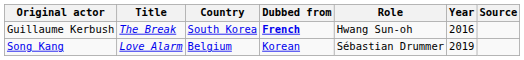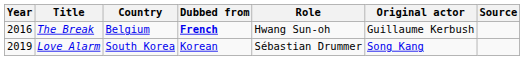 <table class="wikitable sortable plainrowheaders" style="width=95%;  font-size: 95%;">
 <tr>
-<th scope="col">Original actor</th>
+<th scope="col">Year </th>
 <th scope="col">Title</th>
 <th scope="col">Country</th>
 <th scope="col">Dubbed from</th>
 <th scope="col">Role </th>
-<th scope="col">Year </th>
+<th scope="col">Original actor</th>
 <th scope="col" class="unsortable">Source</th>
 </tr>
 <tr>
-<td>Guillaume Kerbush</td>
+<td>2016</td>
 <td><em><a href='#'>The Break</a></em></td>
-<td><a href='#'>South Korea</a></td>
+<td><a href='#'>Belgium</a></td>
 <td><strong><a href='#'>French</a></strong></td>
 <td>Hwang Sun-oh</td>
-<td>2016</td>
+<td>Guillaume Kerbush</td>
 <td></td>
 </tr>
 <tr>
-<td><a href='#'>Song Kang</a></td>
+<td>2019</td>
 <td><em><a href='#'>Love Alarm</a></em></td>
-<td><a href='#'>Belgium</a></td>
+<td><a href='#'>South Korea</a></td>
 <td><a href='#'>Korean</a></td>
 <td>Sébastian Drummer</td>
-<td>2019</td>
+<td><a href='#'>Song Kang</a></td>
 <td></td>
 </tr>
 </table>
